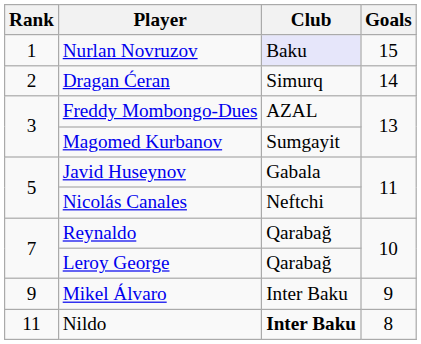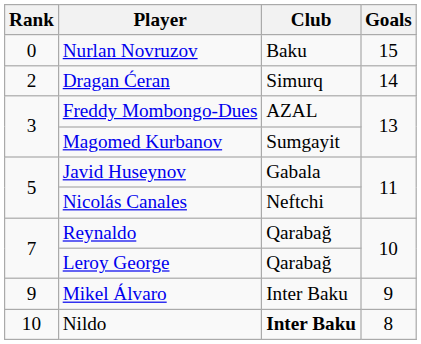 <table class="wikitable" style="text-align:center">
 <tr>
 <th>Rank</th>
 <th>Player</th>
 <th>Club</th>
 <th>Goals</th>
 </tr>
 <tr>
-<td rowspan="1">1</td>
+<td rowspan="1">0</td>
 <td align="left"> <a href='#'>Nurlan Novruzov</a></td>
-<td align="left" style="background: lavender;">Baku</td>
+<td align="left">Baku</td>
 <td rowspan="1">15</td>
 </tr>
 <tr>
 <td rowspan="1">2</td>
 <td align="left"> <a href='#'>Dragan Ćeran</a></td>
 <td align="left">Simurq</td>
 <td rowspan="1">14</td>
 </tr>
 <tr>
 <td rowspan="2">3</td>
 <td align="left"> <a href='#'>Freddy Mombongo-Dues</a></td>
 <td align="left">AZAL</td>
 <td rowspan="2">13</td>
 </tr>
 <tr>
 <td align="left"> <a href='#'>Magomed Kurbanov</a></td>
 <td align="left">Sumgayit</td>
 </tr>
 <tr>
 <td rowspan="2">5</td>
 <td align="left"> <a href='#'>Javid Huseynov</a></td>
 <td align="left">Gabala</td>
 <td rowspan="2">11</td>
 </tr>
 <tr>
 <td align="left"> <a href='#'>Nicolás Canales</a></td>
 <td align="left">Neftchi</td>
 </tr>
 <tr>
 <td rowspan="2">7</td>
 <td align="left"> <a href='#'>Reynaldo</a></td>
 <td align="left">Qarabağ</td>
 <td rowspan="2">10</td>
 </tr>
 <tr>
 <td align="left"> <a href='#'>Leroy George</a></td>
 <td align="left">Qarabağ</td>
 </tr>
 <tr>
 <td rowspan="1">9</td>
 <td align="left"> <a href='#'>Mikel Álvaro</a></td>
 <td align="left">Inter Baku</td>
 <td rowspan="1">9</td>
 </tr>
 <tr>
-<td rowspan="1">11</td>
+<td rowspan="1">10</td>
 <td align="left"> Nildo</td>
 <td align="left"><strong>Inter Baku</strong></td>
 <td rowspan="1">8</td>
 </tr>
 </table>
